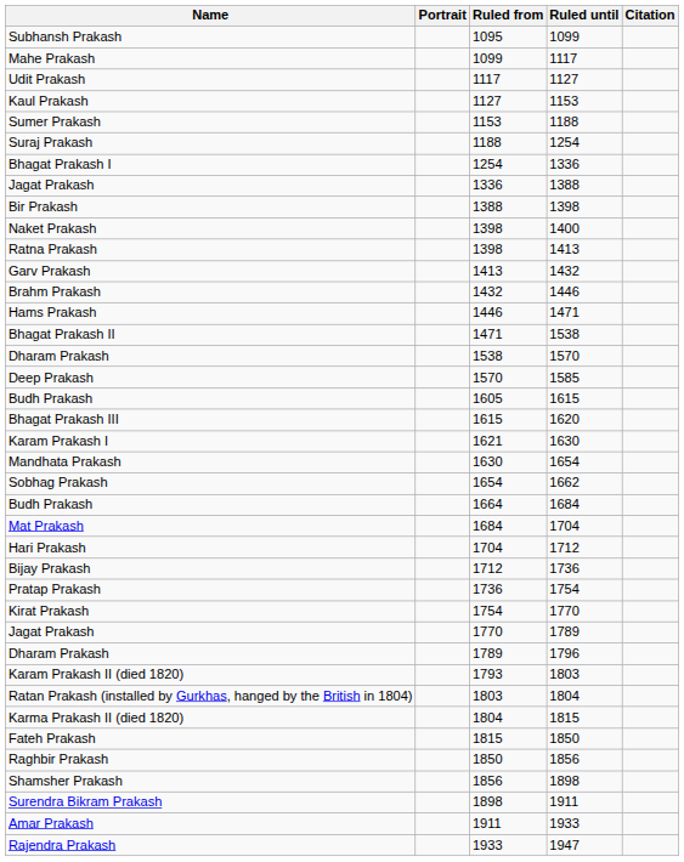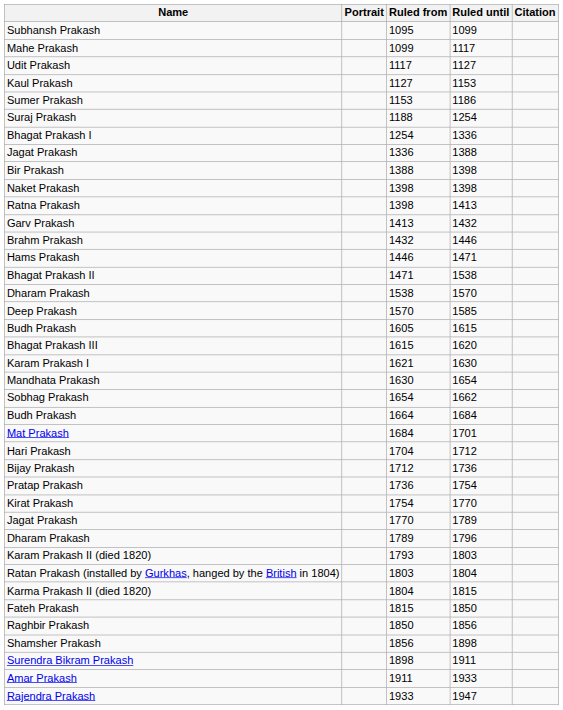 <table class="wikitable sortable">
 <tr>
 <th>Name</th>
 <th>Portrait</th>
 <th>Ruled from</th>
 <th>Ruled until</th>
 <th>Citation</th>
 </tr>
 <tr>
 <td>Subhansh Prakash</td>
 <td></td>
 <td>1095</td>
 <td>1099</td>
 <td></td>
 </tr>
 <tr>
 <td>Mahe Prakash</td>
 <td></td>
 <td>1099</td>
 <td>1117</td>
 <td></td>
 </tr>
 <tr>
 <td>Udit Prakash</td>
 <td></td>
 <td>1117</td>
 <td>1127</td>
 <td></td>
 </tr>
 <tr>
 <td>Kaul Prakash</td>
 <td></td>
 <td>1127</td>
 <td>1153</td>
 <td></td>
 </tr>
 <tr>
 <td>Sumer Prakash</td>
 <td></td>
 <td>1153</td>
-<td>1188</td>
+<td>1186</td>
 <td></td>
 </tr>
 <tr>
 <td>Suraj Prakash</td>
 <td></td>
 <td>1188</td>
 <td>1254</td>
 <td></td>
 </tr>
 <tr>
 <td>Bhagat Prakash I</td>
 <td></td>
 <td>1254</td>
 <td>1336</td>
 <td></td>
 </tr>
 <tr>
 <td>Jagat Prakash</td>
 <td></td>
 <td>1336</td>
 <td>1388</td>
 <td></td>
 </tr>
 <tr>
 <td>Bir Prakash</td>
 <td></td>
 <td>1388</td>
 <td>1398</td>
 <td></td>
 </tr>
 <tr>
 <td>Naket Prakash</td>
 <td></td>
 <td>1398</td>
-<td>1400</td>
+<td>1398</td>
 <td></td>
 </tr>
 <tr>
 <td>Ratna Prakash</td>
 <td></td>
 <td>1398</td>
 <td>1413</td>
 <td></td>
 </tr>
 <tr>
 <td>Garv Prakash</td>
 <td></td>
 <td>1413</td>
 <td>1432</td>
 <td></td>
 </tr>
 <tr>
 <td>Brahm Prakash</td>
 <td></td>
 <td>1432</td>
 <td>1446</td>
 <td></td>
 </tr>
 <tr>
 <td>Hams Prakash</td>
 <td></td>
 <td>1446</td>
 <td>1471</td>
 <td></td>
 </tr>
 <tr>
 <td>Bhagat Prakash II</td>
 <td></td>
 <td>1471</td>
 <td>1538</td>
 <td></td>
 </tr>
 <tr>
 <td>Dharam Prakash</td>
 <td></td>
 <td>1538</td>
 <td>1570</td>
 <td></td>
 </tr>
 <tr>
 <td>Deep Prakash</td>
 <td></td>
 <td>1570</td>
 <td>1585</td>
 <td></td>
 </tr>
 <tr>
 <td>Budh Prakash</td>
 <td></td>
 <td>1605</td>
 <td>1615</td>
 <td></td>
 </tr>
 <tr>
 <td>Bhagat Prakash III</td>
 <td></td>
 <td>1615</td>
 <td>1620</td>
 <td></td>
 </tr>
 <tr>
 <td>Karam Prakash I</td>
 <td></td>
 <td>1621</td>
 <td>1630</td>
 <td></td>
 </tr>
 <tr>
 <td>Mandhata Prakash</td>
 <td></td>
 <td>1630</td>
 <td>1654</td>
 <td></td>
 </tr>
 <tr>
 <td>Sobhag Prakash</td>
 <td></td>
 <td>1654</td>
 <td>1662</td>
 <td></td>
 </tr>
 <tr>
 <td>Budh Prakash</td>
 <td></td>
 <td>1664</td>
 <td>1684</td>
 <td></td>
 </tr>
 <tr>
 <td><a href='#'>Mat Prakash</a></td>
 <td></td>
 <td>1684</td>
-<td>1704</td>
+<td>1701</td>
 <td></td>
 </tr>
 <tr>
 <td>Hari Prakash</td>
 <td></td>
 <td>1704</td>
 <td>1712</td>
 <td></td>
 </tr>
 <tr>
 <td>Bijay Prakash</td>
 <td></td>
 <td>1712</td>
 <td>1736</td>
 <td></td>
 </tr>
 <tr>
 <td>Pratap Prakash</td>
 <td></td>
 <td>1736</td>
 <td>1754</td>
 <td></td>
 </tr>
 <tr>
 <td>Kirat Prakash</td>
 <td></td>
 <td>1754</td>
 <td>1770</td>
 <td></td>
 </tr>
 <tr>
 <td>Jagat Prakash</td>
 <td></td>
 <td>1770</td>
 <td>1789</td>
 <td></td>
 </tr>
 <tr>
 <td>Dharam Prakash</td>
 <td></td>
 <td>1789</td>
 <td>1796</td>
 <td></td>
 </tr>
 <tr>
 <td>Karam Prakash II (died 1820)</td>
 <td></td>
 <td>1793</td>
 <td>1803</td>
 <td></td>
 </tr>
 <tr>
 <td>Ratan Prakash (installed by <a href='#'>Gurkhas</a>, hanged by the <a href='#'>British</a> in 1804)</td>
 <td></td>
 <td>1803</td>
 <td>1804</td>
 <td></td>
 </tr>
 <tr>
 <td>Karma Prakash II (died 1820)</td>
 <td></td>
 <td>1804</td>
 <td>1815</td>
 <td></td>
 </tr>
 <tr>
 <td>Fateh Prakash</td>
 <td></td>
 <td>1815</td>
 <td>1850</td>
 <td></td>
 </tr>
 <tr>
 <td>Raghbir Prakash</td>
 <td></td>
 <td>1850</td>
 <td>1856</td>
 <td></td>
 </tr>
 <tr>
 <td>Shamsher Prakash</td>
 <td></td>
 <td>1856</td>
 <td>1898</td>
 <td></td>
 </tr>
 <tr>
 <td><a href='#'>Surendra Bikram Prakash</a></td>
 <td></td>
 <td>1898</td>
 <td>1911</td>
 <td></td>
 </tr>
 <tr>
 <td><a href='#'>Amar Prakash</a></td>
 <td></td>
 <td>1911</td>
 <td>1933</td>
 <td></td>
 </tr>
 <tr>
 <td><a href='#'>Rajendra Prakash</a></td>
 <td></td>
 <td>1933</td>
 <td>1947</td>
 <td></td>
 </tr>
 </table>
